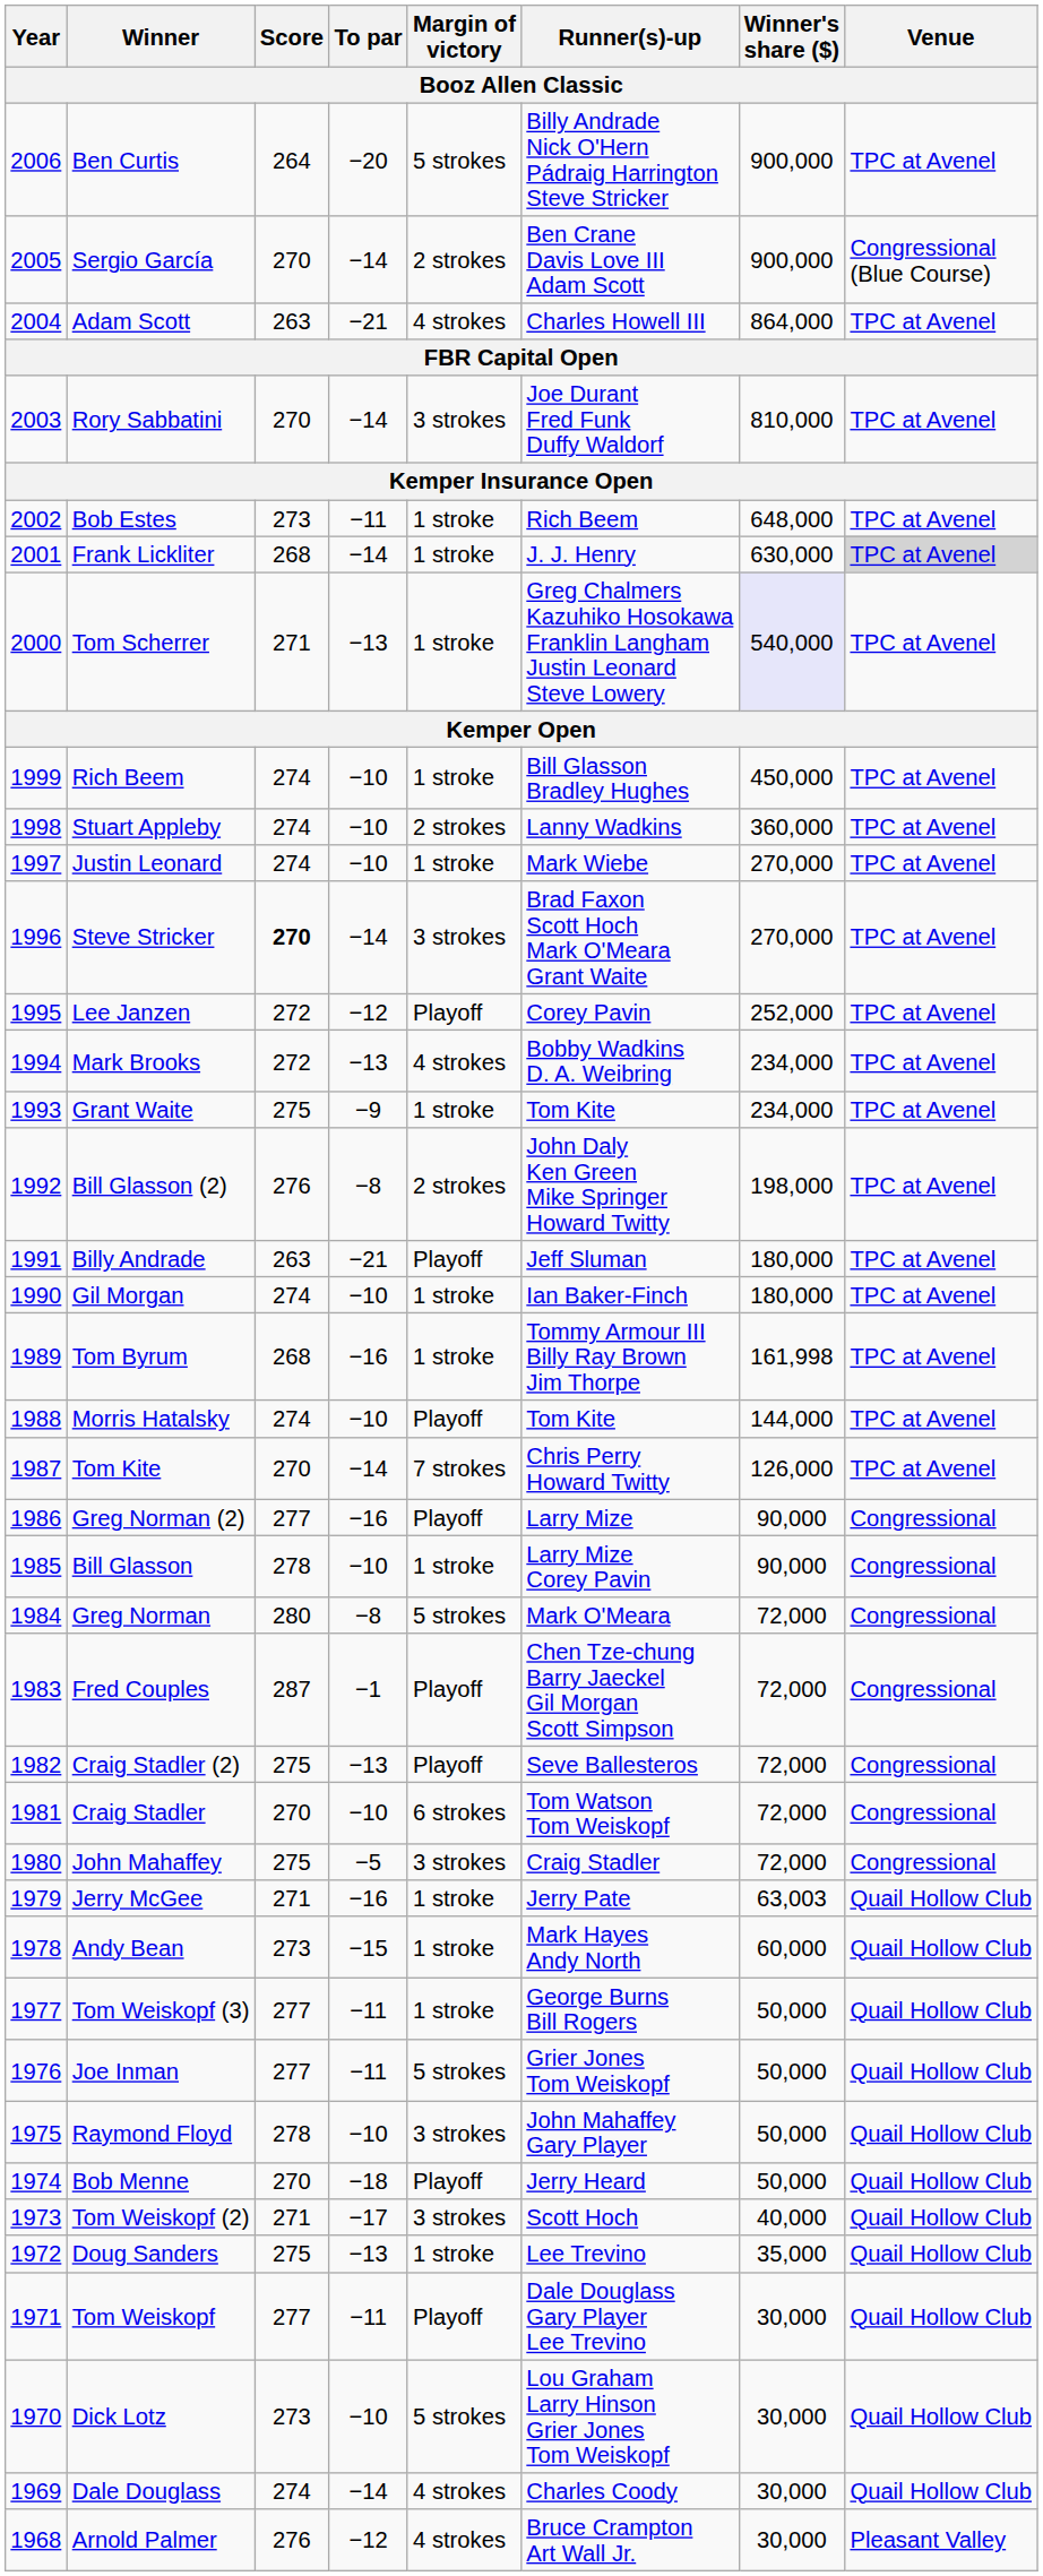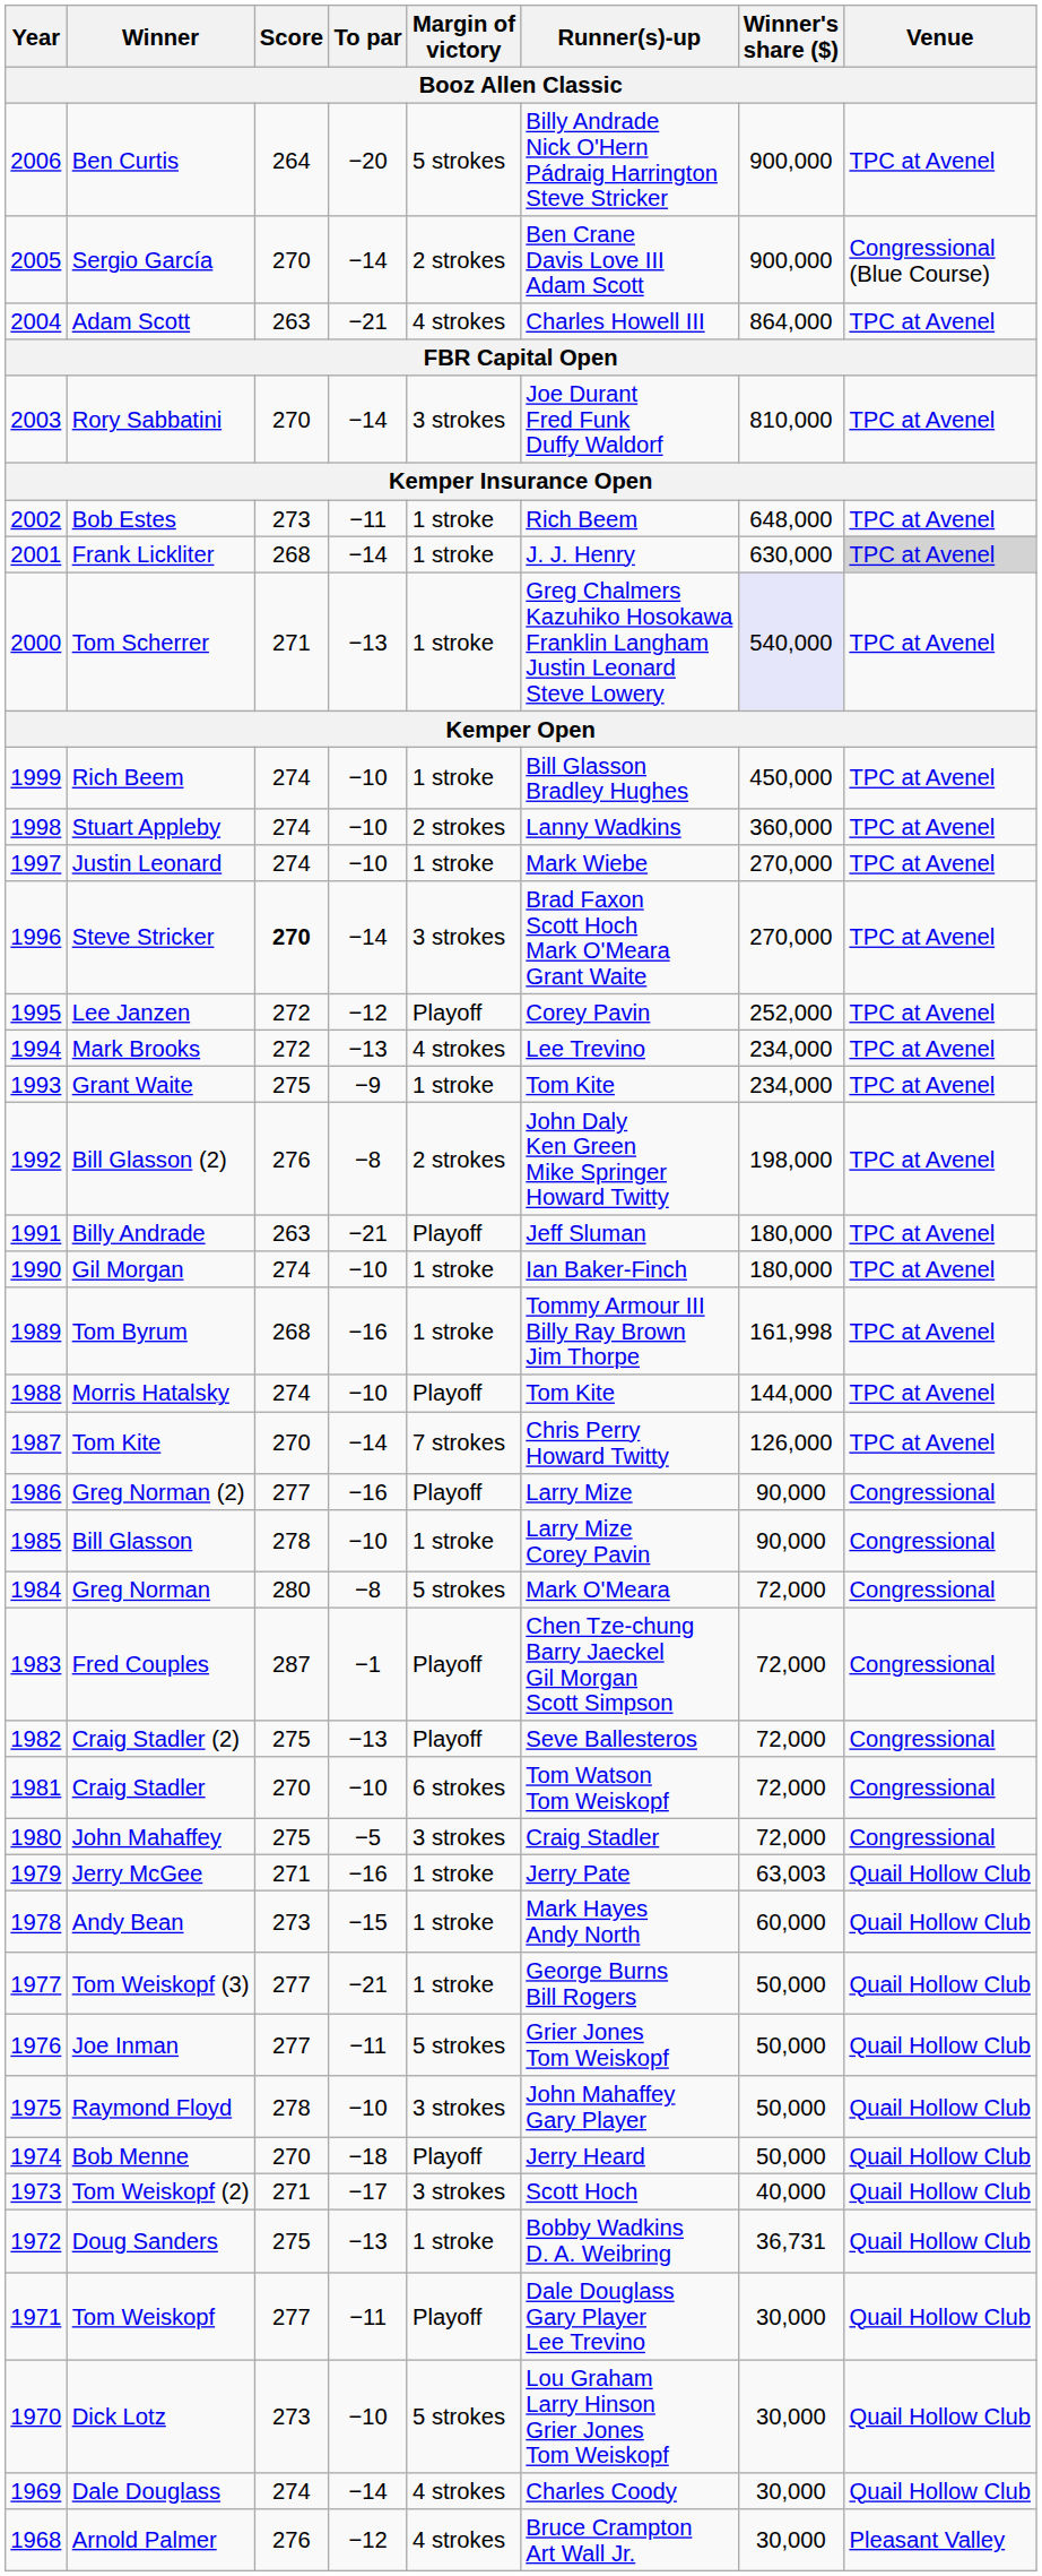 <table class=wikitable style="font-size:95%">
 <tr>
 <th>Year</th>
 <th>Winner</th>
 <th>Score</th>
 <th>To par</th>
 <th>Margin of<br>victory</th>
 <th>Runner(s)-up</th>
 <th>Winner's<br>share ($)</th>
 <th>Venue</th>
 </tr>
 <tr>
 <th colspan=9>Booz Allen Classic</th>
 </tr>
 <tr>
 <td><a href='#'>2006</a></td>
 <td> <a href='#'>Ben Curtis</a></td>
 <td align=center>264</td>
 <td align=center>−20</td>
 <td>5 strokes</td>
 <td> <a href='#'>Billy Andrade</a><br> <a href='#'>Nick O'Hern</a><br> <a href='#'>Pádraig Harrington</a><br> <a href='#'>Steve Stricker</a></td>
 <td align=center>900,000</td>
 <td><a href='#'>TPC at Avenel</a></td>
 </tr>
 <tr>
 <td><a href='#'>2005</a></td>
 <td> <a href='#'>Sergio García</a></td>
 <td align=center>270</td>
 <td align=center>−14</td>
 <td>2 strokes</td>
 <td> <a href='#'>Ben Crane</a><br> <a href='#'>Davis Love III</a><br> <a href='#'>Adam Scott</a></td>
 <td align=center>900,000</td>
 <td><a href='#'>Congressional</a><br>(Blue Course)</td>
 </tr>
 <tr>
 <td><a href='#'>2004</a></td>
 <td> <a href='#'>Adam Scott</a></td>
 <td align=center>263</td>
 <td align=center>−21</td>
 <td>4 strokes</td>
 <td> <a href='#'>Charles Howell III</a></td>
 <td align=center>864,000</td>
 <td><a href='#'>TPC at Avenel</a></td>
 </tr>
 <tr>
 <th colspan=9>FBR Capital Open</th>
 </tr>
 <tr>
 <td><a href='#'>2003</a></td>
 <td> <a href='#'>Rory Sabbatini</a></td>
 <td align=center>270</td>
 <td align=center>−14</td>
 <td>3 strokes</td>
 <td> <a href='#'>Joe Durant</a><br> <a href='#'>Fred Funk</a><br> <a href='#'>Duffy Waldorf</a></td>
 <td align=center>810,000</td>
 <td><a href='#'>TPC at Avenel</a></td>
 </tr>
 <tr>
 <th colspan=9>Kemper Insurance Open</th>
 </tr>
 <tr>
 <td><a href='#'>2002</a></td>
 <td> <a href='#'>Bob Estes</a></td>
 <td align=center>273</td>
 <td align=center>−11</td>
 <td>1 stroke</td>
 <td> <a href='#'>Rich Beem</a></td>
 <td align=center>648,000</td>
 <td><a href='#'>TPC at Avenel</a></td>
 </tr>
 <tr>
 <td><a href='#'>2001</a></td>
 <td> <a href='#'>Frank Lickliter</a></td>
 <td align=center>268</td>
 <td align=center>−14</td>
 <td>1 stroke</td>
 <td> <a href='#'>J. J. Henry</a></td>
 <td align=center>630,000</td>
 <td style="background: lightgrey;"><a href='#'>TPC at Avenel</a></td>
 </tr>
 <tr>
 <td><a href='#'>2000</a></td>
 <td> <a href='#'>Tom Scherrer</a></td>
 <td align=center>271</td>
 <td align=center>−13</td>
 <td>1 stroke</td>
 <td> <a href='#'>Greg Chalmers</a><br> <a href='#'>Kazuhiko Hosokawa</a><br> <a href='#'>Franklin Langham</a><br> <a href='#'>Justin Leonard</a><br> <a href='#'>Steve Lowery</a></td>
 <td align=center style="background: lavender;">540,000</td>
 <td><a href='#'>TPC at Avenel</a></td>
 </tr>
 <tr>
 <th colspan=9>Kemper Open</th>
 </tr>
 <tr>
 <td><a href='#'>1999</a></td>
 <td> <a href='#'>Rich Beem</a></td>
 <td align=center>274</td>
 <td align=center>−10</td>
 <td>1 stroke</td>
 <td> <a href='#'>Bill Glasson</a><br> <a href='#'>Bradley Hughes</a></td>
 <td align=center>450,000</td>
 <td><a href='#'>TPC at Avenel</a></td>
 </tr>
 <tr>
 <td><a href='#'>1998</a></td>
 <td> <a href='#'>Stuart Appleby</a></td>
 <td align=center>274</td>
 <td align=center>−10</td>
 <td>2 strokes</td>
 <td> <a href='#'>Lanny Wadkins</a></td>
 <td align=center>360,000</td>
 <td><a href='#'>TPC at Avenel</a></td>
 </tr>
 <tr>
 <td><a href='#'>1997</a></td>
 <td> <a href='#'>Justin Leonard</a></td>
 <td align=center>274</td>
 <td align=center>−10</td>
 <td>1 stroke</td>
 <td> <a href='#'>Mark Wiebe</a></td>
 <td align=center>270,000</td>
 <td><a href='#'>TPC at Avenel</a></td>
 </tr>
 <tr>
 <td><a href='#'>1996</a></td>
 <td> <a href='#'>Steve Stricker</a></td>
 <td align=center><strong>270</strong></td>
 <td align=center>−14</td>
 <td>3 strokes</td>
 <td> <a href='#'>Brad Faxon</a><br> <a href='#'>Scott Hoch</a><br> <a href='#'>Mark O'Meara</a><br> <a href='#'>Grant Waite</a></td>
 <td align=center>270,000</td>
 <td><a href='#'>TPC at Avenel</a></td>
 </tr>
 <tr>
 <td><a href='#'>1995</a></td>
 <td> <a href='#'>Lee Janzen</a></td>
 <td align=center>272</td>
 <td align=center>−12</td>
 <td>Playoff</td>
 <td> <a href='#'>Corey Pavin</a></td>
 <td align=center>252,000</td>
 <td><a href='#'>TPC at Avenel</a></td>
 </tr>
 <tr>
 <td><a href='#'>1994</a></td>
 <td> <a href='#'>Mark Brooks</a></td>
 <td align=center>272</td>
 <td align=center>−13</td>
 <td>4 strokes</td>
-<td> <a href='#'>Bobby Wadkins</a><br> <a href='#'>D. A. Weibring</a></td>
+<td> <a href='#'>Lee Trevino</a></td>
 <td align=center>234,000</td>
 <td><a href='#'>TPC at Avenel</a></td>
 </tr>
 <tr>
 <td><a href='#'>1993</a></td>
 <td> <a href='#'>Grant Waite</a></td>
 <td align=center>275</td>
 <td align=center>−9</td>
 <td>1 stroke</td>
 <td> <a href='#'>Tom Kite</a></td>
 <td align=center>234,000</td>
 <td><a href='#'>TPC at Avenel</a></td>
 </tr>
 <tr>
 <td><a href='#'>1992</a></td>
 <td> <a href='#'>Bill Glasson</a> (2)</td>
 <td align=center>276</td>
 <td align=center>−8</td>
 <td>2 strokes</td>
 <td> <a href='#'>John Daly</a><br> <a href='#'>Ken Green</a><br> <a href='#'>Mike Springer</a><br> <a href='#'>Howard Twitty</a></td>
 <td align=center>198,000</td>
 <td><a href='#'>TPC at Avenel</a></td>
 </tr>
 <tr>
 <td><a href='#'>1991</a></td>
 <td> <a href='#'>Billy Andrade</a></td>
 <td align=center>263</td>
 <td align=center>−21</td>
 <td>Playoff</td>
 <td> <a href='#'>Jeff Sluman</a></td>
 <td align=center>180,000</td>
 <td><a href='#'>TPC at Avenel</a></td>
 </tr>
 <tr>
 <td><a href='#'>1990</a></td>
 <td> <a href='#'>Gil Morgan</a></td>
 <td align=center>274</td>
 <td align=center>−10</td>
 <td>1 stroke</td>
 <td> <a href='#'>Ian Baker-Finch</a></td>
 <td align=center>180,000</td>
 <td><a href='#'>TPC at Avenel</a></td>
 </tr>
 <tr>
 <td><a href='#'>1989</a></td>
 <td> <a href='#'>Tom Byrum</a></td>
 <td align=center>268</td>
 <td align=center>−16</td>
 <td>1 stroke</td>
 <td> <a href='#'>Tommy Armour III</a><br> <a href='#'>Billy Ray Brown</a><br> <a href='#'>Jim Thorpe</a></td>
 <td align=center>161,998</td>
 <td><a href='#'>TPC at Avenel</a></td>
 </tr>
 <tr>
 <td><a href='#'>1988</a></td>
 <td> <a href='#'>Morris Hatalsky</a></td>
 <td align=center>274</td>
 <td align=center>−10</td>
 <td>Playoff</td>
 <td> <a href='#'>Tom Kite</a></td>
 <td align=center>144,000</td>
 <td><a href='#'>TPC at Avenel</a></td>
 </tr>
 <tr>
 <td><a href='#'>1987</a></td>
 <td> <a href='#'>Tom Kite</a></td>
 <td align=center>270</td>
 <td align=center>−14</td>
 <td>7 strokes</td>
 <td> <a href='#'>Chris Perry</a><br> <a href='#'>Howard Twitty</a></td>
 <td align=center>126,000</td>
 <td><a href='#'>TPC at Avenel</a></td>
 </tr>
 <tr>
 <td><a href='#'>1986</a></td>
 <td> <a href='#'>Greg Norman</a> (2)</td>
 <td align=center>277</td>
 <td align=center>−16</td>
 <td>Playoff</td>
 <td> <a href='#'>Larry Mize</a></td>
 <td align=center>90,000</td>
 <td><a href='#'>Congressional</a></td>
 </tr>
 <tr>
 <td><a href='#'>1985</a></td>
 <td> <a href='#'>Bill Glasson</a></td>
 <td align=center>278</td>
 <td align=center>−10</td>
 <td>1 stroke</td>
 <td> <a href='#'>Larry Mize</a><br> <a href='#'>Corey Pavin</a></td>
 <td align=center>90,000</td>
 <td><a href='#'>Congressional</a></td>
 </tr>
 <tr>
 <td><a href='#'>1984</a></td>
 <td> <a href='#'>Greg Norman</a></td>
 <td align=center>280</td>
 <td align=center>−8</td>
 <td>5 strokes</td>
 <td> <a href='#'>Mark O'Meara</a></td>
 <td align=center>72,000</td>
 <td><a href='#'>Congressional</a></td>
 </tr>
 <tr>
 <td><a href='#'>1983</a></td>
 <td> <a href='#'>Fred Couples</a></td>
 <td align=center>287</td>
 <td align=center>−1</td>
 <td>Playoff</td>
 <td> <a href='#'>Chen Tze-chung</a><br> <a href='#'>Barry Jaeckel</a><br> <a href='#'>Gil Morgan</a><br> <a href='#'>Scott Simpson</a></td>
 <td align=center>72,000</td>
 <td><a href='#'>Congressional</a></td>
 </tr>
 <tr>
 <td><a href='#'>1982</a></td>
 <td> <a href='#'>Craig Stadler</a> (2)</td>
 <td align=center>275</td>
 <td align=center>−13</td>
 <td>Playoff</td>
 <td> <a href='#'>Seve Ballesteros</a></td>
 <td align=center>72,000</td>
 <td><a href='#'>Congressional</a></td>
 </tr>
 <tr>
 <td><a href='#'>1981</a></td>
 <td> <a href='#'>Craig Stadler</a></td>
 <td align=center>270</td>
 <td align=center>−10</td>
 <td>6 strokes</td>
 <td> <a href='#'>Tom Watson</a><br> <a href='#'>Tom Weiskopf</a></td>
 <td align=center>72,000</td>
 <td><a href='#'>Congressional</a></td>
 </tr>
 <tr>
 <td><a href='#'>1980</a></td>
 <td> <a href='#'>John Mahaffey</a></td>
 <td align=center>275</td>
 <td align=center>−5</td>
 <td>3 strokes</td>
 <td> <a href='#'>Craig Stadler</a></td>
 <td align=center>72,000</td>
 <td><a href='#'>Congressional</a></td>
 </tr>
 <tr>
 <td><a href='#'>1979</a></td>
 <td> <a href='#'>Jerry McGee</a></td>
 <td align=center>271</td>
 <td align=center>−16</td>
 <td>1 stroke</td>
 <td> <a href='#'>Jerry Pate</a></td>
 <td align=center>63,003</td>
 <td><a href='#'>Quail Hollow Club</a></td>
 </tr>
 <tr>
 <td><a href='#'>1978</a></td>
 <td> <a href='#'>Andy Bean</a></td>
 <td align=center>273</td>
 <td align=center>−15</td>
 <td>1 stroke</td>
 <td> <a href='#'>Mark Hayes</a><br> <a href='#'>Andy North</a></td>
 <td align=center>60,000</td>
 <td><a href='#'>Quail Hollow Club</a></td>
 </tr>
 <tr>
 <td><a href='#'>1977</a></td>
 <td> <a href='#'>Tom Weiskopf</a> (3)</td>
 <td align=center>277</td>
-<td align=center>−11</td>
+<td align=center>−21</td>
 <td>1 stroke</td>
 <td> <a href='#'>George Burns</a><br> <a href='#'>Bill Rogers</a></td>
 <td align=center>50,000</td>
 <td><a href='#'>Quail Hollow Club</a></td>
 </tr>
 <tr>
 <td><a href='#'>1976</a></td>
 <td> <a href='#'>Joe Inman</a></td>
 <td align=center>277</td>
 <td align=center>−11</td>
 <td>5 strokes</td>
 <td> <a href='#'>Grier Jones</a><br> <a href='#'>Tom Weiskopf</a></td>
 <td align=center>50,000</td>
 <td><a href='#'>Quail Hollow Club</a></td>
 </tr>
 <tr>
 <td><a href='#'>1975</a></td>
 <td> <a href='#'>Raymond Floyd</a></td>
 <td align=center>278</td>
 <td align=center>−10</td>
 <td>3 strokes</td>
 <td> <a href='#'>John Mahaffey</a><br> <a href='#'>Gary Player</a></td>
 <td align=center>50,000</td>
 <td><a href='#'>Quail Hollow Club</a></td>
 </tr>
 <tr>
 <td><a href='#'>1974</a></td>
 <td> <a href='#'>Bob Menne</a></td>
 <td align=center>270</td>
 <td align=center>−18</td>
 <td>Playoff</td>
 <td> <a href='#'>Jerry Heard</a></td>
 <td align=center>50,000</td>
 <td><a href='#'>Quail Hollow Club</a></td>
 </tr>
 <tr>
 <td><a href='#'>1973</a></td>
 <td> <a href='#'>Tom Weiskopf</a> (2)</td>
 <td align=center>271</td>
 <td align=center>−17</td>
 <td>3 strokes</td>
 <td> <a href='#'>Scott Hoch</a></td>
 <td align=center>40,000</td>
 <td><a href='#'>Quail Hollow Club</a></td>
 </tr>
 <tr>
 <td><a href='#'>1972</a></td>
 <td> <a href='#'>Doug Sanders</a></td>
 <td align=center>275</td>
 <td align=center>−13</td>
 <td>1 stroke</td>
-<td> <a href='#'>Lee Trevino</a></td>
-<td align=center>35,000</td>
+<td> <a href='#'>Bobby Wadkins</a><br> <a href='#'>D. A. Weibring</a></td>
+<td align=center>36,731</td>
 <td><a href='#'>Quail Hollow Club</a></td>
 </tr>
 <tr>
 <td><a href='#'>1971</a></td>
 <td> <a href='#'>Tom Weiskopf</a></td>
 <td align=center>277</td>
 <td align=center>−11</td>
 <td>Playoff</td>
 <td> <a href='#'>Dale Douglass</a><br> <a href='#'>Gary Player</a><br> <a href='#'>Lee Trevino</a></td>
 <td align=center>30,000</td>
 <td><a href='#'>Quail Hollow Club</a></td>
 </tr>
 <tr>
 <td><a href='#'>1970</a></td>
 <td> <a href='#'>Dick Lotz</a></td>
 <td align=center>273</td>
 <td align=center>−10</td>
 <td>5 strokes</td>
 <td> <a href='#'>Lou Graham</a><br> <a href='#'>Larry Hinson</a><br> <a href='#'>Grier Jones</a><br> <a href='#'>Tom Weiskopf</a></td>
 <td align=center>30,000</td>
 <td><a href='#'>Quail Hollow Club</a></td>
 </tr>
 <tr>
 <td><a href='#'>1969</a></td>
 <td> <a href='#'>Dale Douglass</a></td>
 <td align=center>274</td>
 <td align=center>−14</td>
 <td>4 strokes</td>
 <td> <a href='#'>Charles Coody</a></td>
 <td align=center>30,000</td>
 <td><a href='#'>Quail Hollow Club</a></td>
 </tr>
 <tr>
 <td><a href='#'>1968</a></td>
 <td> <a href='#'>Arnold Palmer</a></td>
 <td align=center>276</td>
 <td align=center>−12</td>
 <td>4 strokes</td>
 <td> <a href='#'>Bruce Crampton</a><br> <a href='#'>Art Wall Jr.</a></td>
 <td align=center>30,000</td>
 <td><a href='#'>Pleasant Valley</a></td>
 </tr>
 </table>
